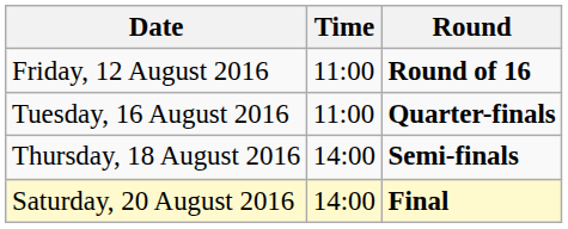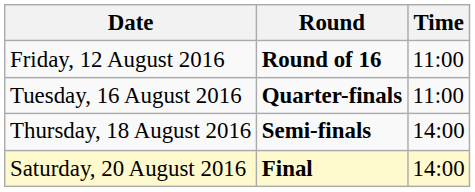 <table class="wikitable">
 <tr>
 <th>Date</th>
+<th>Round</th>
 <th>Time</th>
-<th>Round</th>
 </tr>
 <tr>
 <td>Friday, 12 August 2016</td>
+<td><strong>Round of 16</strong></td>
 <td>11:00</td>
-<td><strong>Round of 16</strong></td>
 </tr>
 <tr>
 <td>Tuesday, 16 August 2016</td>
+<td><strong>Quarter-finals</strong></td>
 <td>11:00</td>
-<td><strong>Quarter-finals</strong></td>
 </tr>
 <tr>
 <td>Thursday, 18 August 2016</td>
+<td><strong>Semi-finals</strong></td>
 <td>14:00</td>
-<td><strong>Semi-finals</strong></td>
 </tr>
 <tr>
 <td style=background:lemonchiffon>Saturday, 20 August 2016</td>
+<td style=background:lemonchiffon><strong>Final</strong></td>
 <td style=background:lemonchiffon>14:00</td>
-<td style=background:lemonchiffon><strong>Final</strong></td>
 </tr>
 </table>
